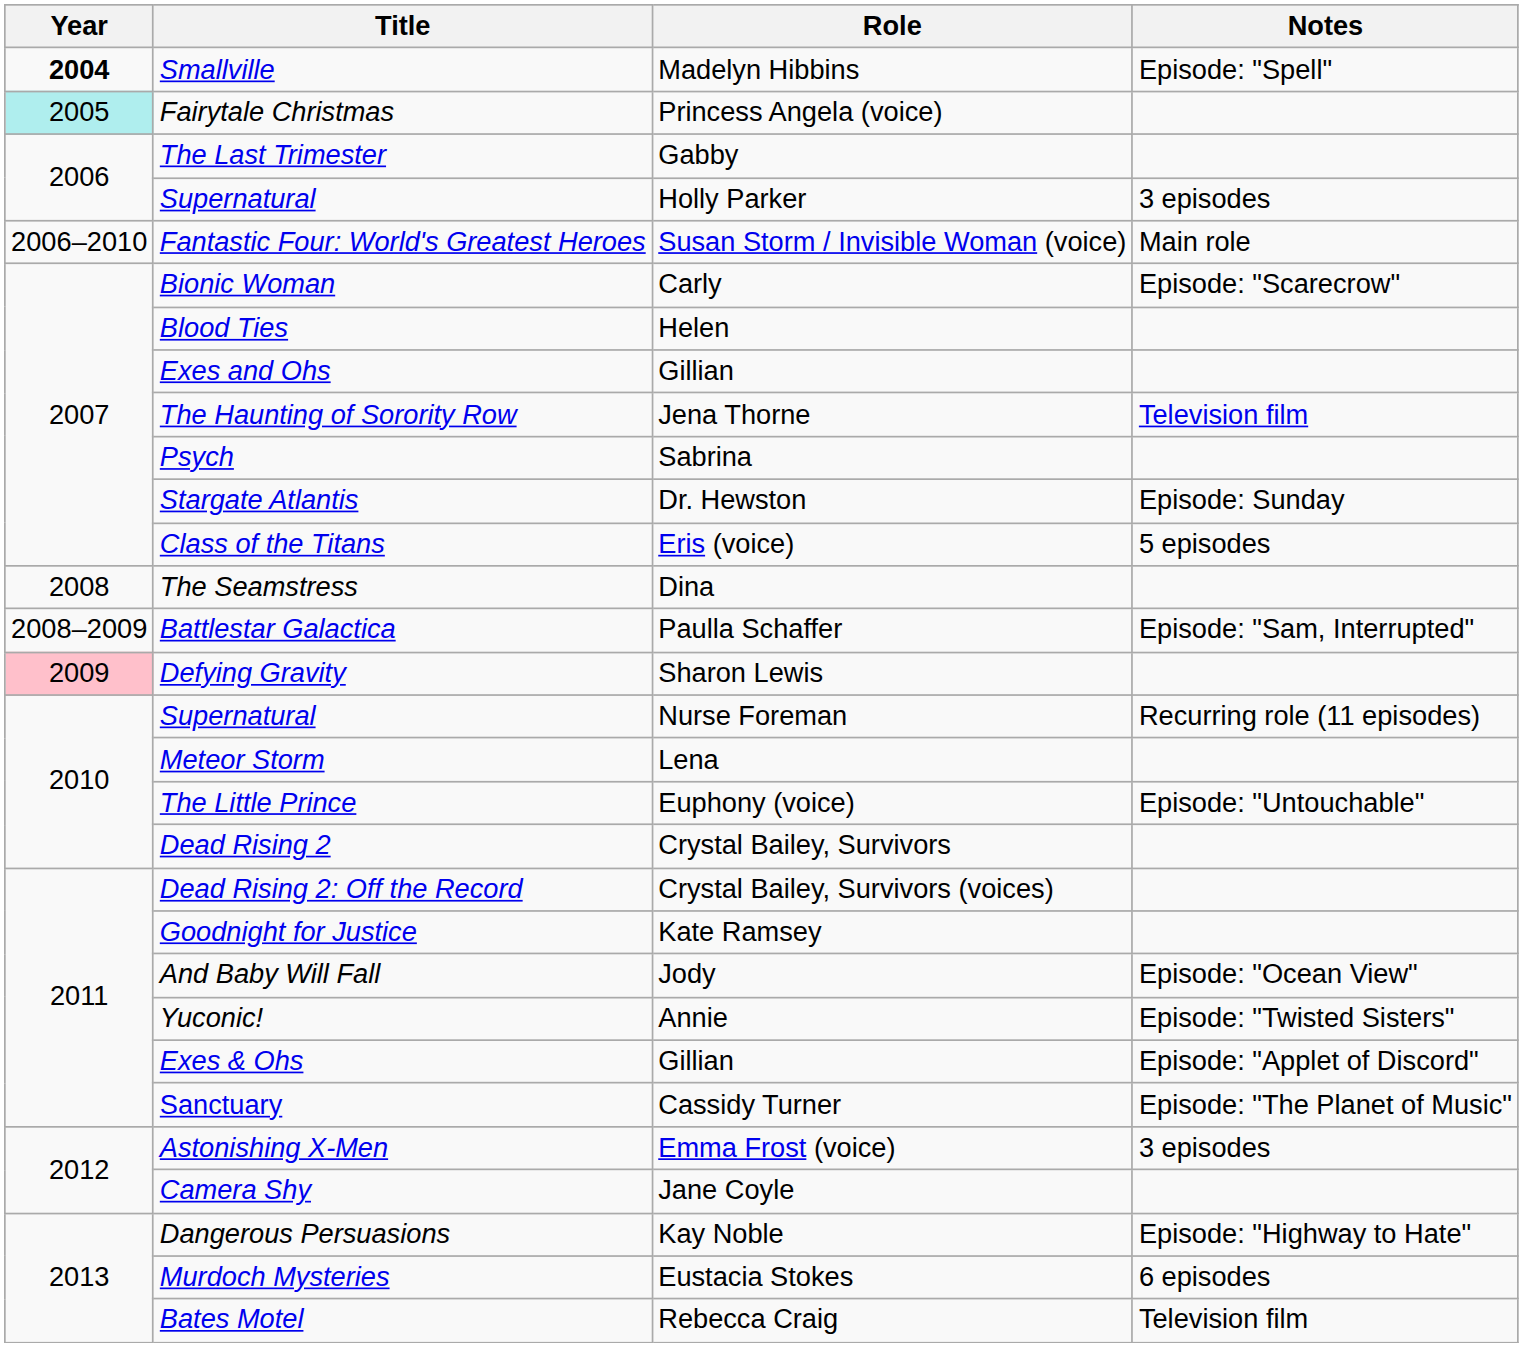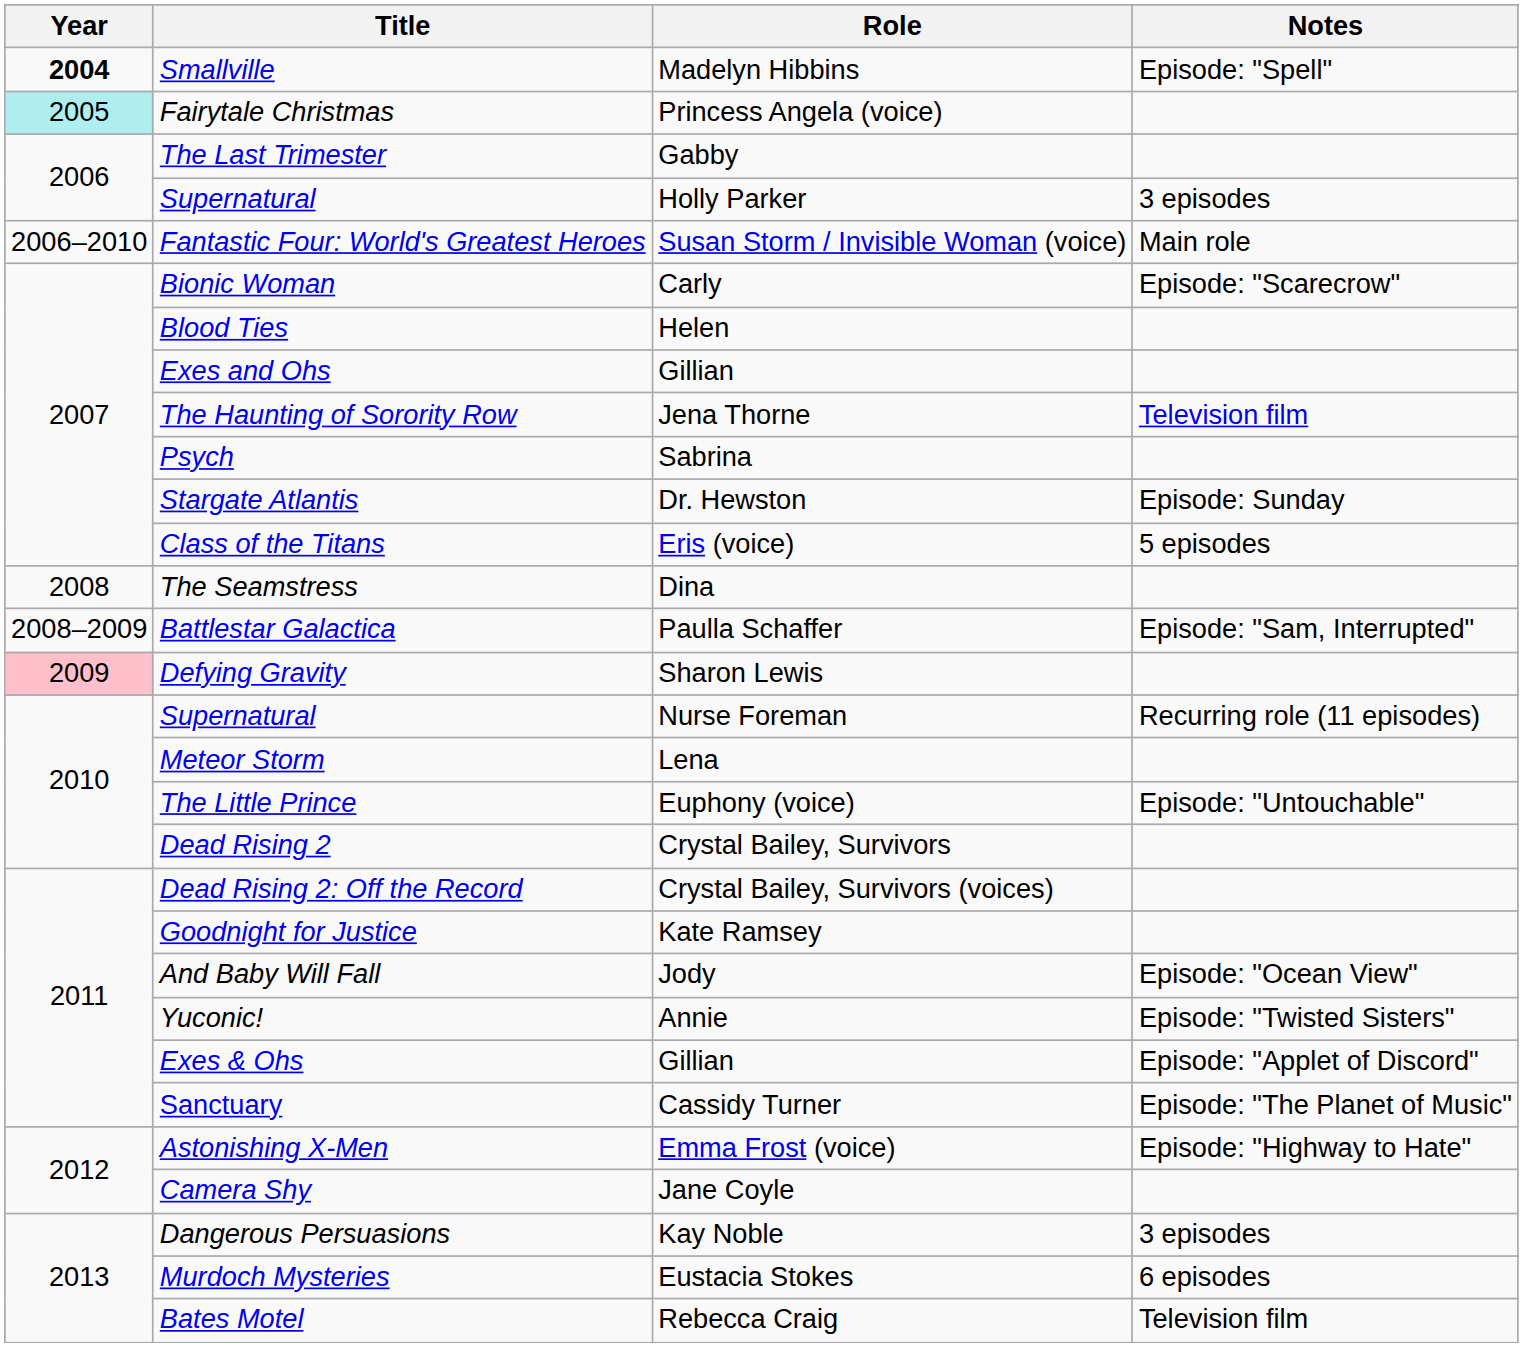 <table class="wikitable sortable">
 <tr>
 <th>Year</th>
 <th>Title</th>
 <th>Role</th>
 <th class="unsortable">Notes</th>
 </tr>
 <tr>
 <td align='center'><strong>2004</strong></td>
 <td><em><a href='#'>Smallville</a></em></td>
 <td>Madelyn Hibbins</td>
 <td>Episode: "Spell"</td>
 </tr>
 <tr>
 <td align="center" style="background: paleturquoise;">2005</td>
 <td><em>Fairytale Christmas</em></td>
 <td>Princess Angela (voice)</td>
 <td></td>
 </tr>
 <tr>
 <td rowspan=2 align='center'>2006</td>
 <td data-sort-value="Last Trimester, The"><em><a href='#'>The Last Trimester</a></em></td>
 <td>Gabby</td>
 <td></td>
 </tr>
 <tr>
 <td><em><a href='#'>Supernatural</a></em></td>
 <td>Holly Parker</td>
 <td>3 episodes</td>
 </tr>
 <tr>
 <td>2006–2010</td>
 <td><em><a href='#'>Fantastic Four: World's Greatest Heroes</a></em></td>
 <td><a href='#'>Susan Storm / Invisible Woman</a> (voice)</td>
 <td>Main role</td>
 </tr>
 <tr>
 <td rowspan=7 align='center'>2007</td>
 <td><em><a href='#'>Bionic Woman</a></em></td>
 <td>Carly</td>
 <td>Episode: "Scarecrow"</td>
 </tr>
 <tr>
 <td><em><a href='#'>Blood Ties</a></em></td>
 <td>Helen</td>
 <td></td>
 </tr>
 <tr>
 <td><em><a href='#'>Exes and Ohs</a></em></td>
 <td>Gillian</td>
 <td></td>
 </tr>
 <tr>
 <td data-sort-value="Haunting of Sorority Row, The"><em><a href='#'>The Haunting of Sorority Row</a></em></td>
 <td>Jena Thorne</td>
 <td><a href='#'>Television film</a></td>
 </tr>
 <tr>
 <td><em><a href='#'>Psych</a></em></td>
 <td>Sabrina</td>
 <td></td>
 </tr>
 <tr>
 <td><em><a href='#'>Stargate Atlantis</a></em></td>
 <td>Dr. Hewston</td>
 <td>Episode: Sunday</td>
 </tr>
 <tr>
 <td><em><a href='#'>Class of the Titans</a></em></td>
 <td><a href='#'>Eris</a> (voice)</td>
 <td>5 episodes</td>
 </tr>
 <tr>
 <td align='center'>2008</td>
 <td data-sort-value="Seamstress, The"><em>The Seamstress</em></td>
 <td>Dina</td>
 <td></td>
 </tr>
 <tr>
 <td>2008–2009</td>
 <td><em><a href='#'>Battlestar Galactica</a></em></td>
 <td>Paulla Schaffer</td>
 <td>Episode: "Sam, Interrupted"</td>
 </tr>
 <tr>
 <td align='center' style="background: pink;">2009</td>
 <td><em><a href='#'>Defying Gravity</a></em></td>
 <td>Sharon Lewis</td>
 <td></td>
 </tr>
 <tr>
 <td rowspan="4" align="center">2010</td>
 <td><em><a href='#'>Supernatural</a></em></td>
 <td>Nurse Foreman</td>
 <td>Recurring role (11 episodes)</td>
 </tr>
 <tr>
 <td><em><a href='#'>Meteor Storm</a></em></td>
 <td>Lena</td>
 <td></td>
 </tr>
 <tr>
 <td data-sort-value="Little Prince, The"><em><a href='#'>The Little Prince</a></em></td>
 <td>Euphony (voice)</td>
 <td>Episode: "Untouchable"</td>
 </tr>
 <tr>
 <td><em><a href='#'>Dead Rising 2</a></em></td>
 <td>Crystal Bailey, Survivors</td>
 <td></td>
 </tr>
 <tr>
 <td rowspan="6" align="center">2011</td>
 <td><em><a href='#'>Dead Rising 2: Off the Record</a></em></td>
 <td>Crystal Bailey, Survivors (voices)</td>
 <td></td>
 </tr>
 <tr>
 <td><em><a href='#'>Goodnight for Justice</a></em></td>
 <td>Kate Ramsey</td>
 <td></td>
 </tr>
 <tr>
 <td><em>And Baby Will Fall</em></td>
 <td>Jody</td>
 <td>Episode: "Ocean View"</td>
 </tr>
 <tr>
 <td><em>Yuconic!</em></td>
 <td>Annie</td>
 <td>Episode: "Twisted Sisters"</td>
 </tr>
 <tr>
 <td><em><a href='#'>Exes & Ohs</a></em></td>
 <td>Gillian</td>
 <td>Episode: "Applet of Discord"</td>
 </tr>
 <tr>
 <td><a href='#'>Sanctuary</a></td>
 <td>Cassidy Turner</td>
 <td>Episode: "The Planet of Music"</td>
 </tr>
 <tr>
 <td align='center' rowspan=2>2012</td>
 <td><em><a href='#'>Astonishing X-Men</a></em></td>
 <td><a href='#'>Emma Frost</a> (voice)</td>
-<td>3 episodes</td>
+<td>Episode: "Highway to Hate"</td>
 </tr>
 <tr>
 <td><em><a href='#'>Camera Shy</a></em></td>
 <td>Jane Coyle</td>
 <td></td>
 </tr>
 <tr>
 <td rowspan="3" align="center">2013</td>
 <td><em>Dangerous Persuasions</em></td>
 <td>Kay Noble</td>
-<td>Episode: "Highway to Hate"</td>
+<td>3 episodes</td>
 </tr>
 <tr>
 <td><em><a href='#'>Murdoch Mysteries</a></em></td>
 <td>Eustacia Stokes</td>
 <td>6 episodes</td>
 </tr>
 <tr>
 <td><em><a href='#'>Bates Motel</a></em></td>
 <td>Rebecca Craig</td>
 <td>Television film</td>
 </tr>
 </table>
